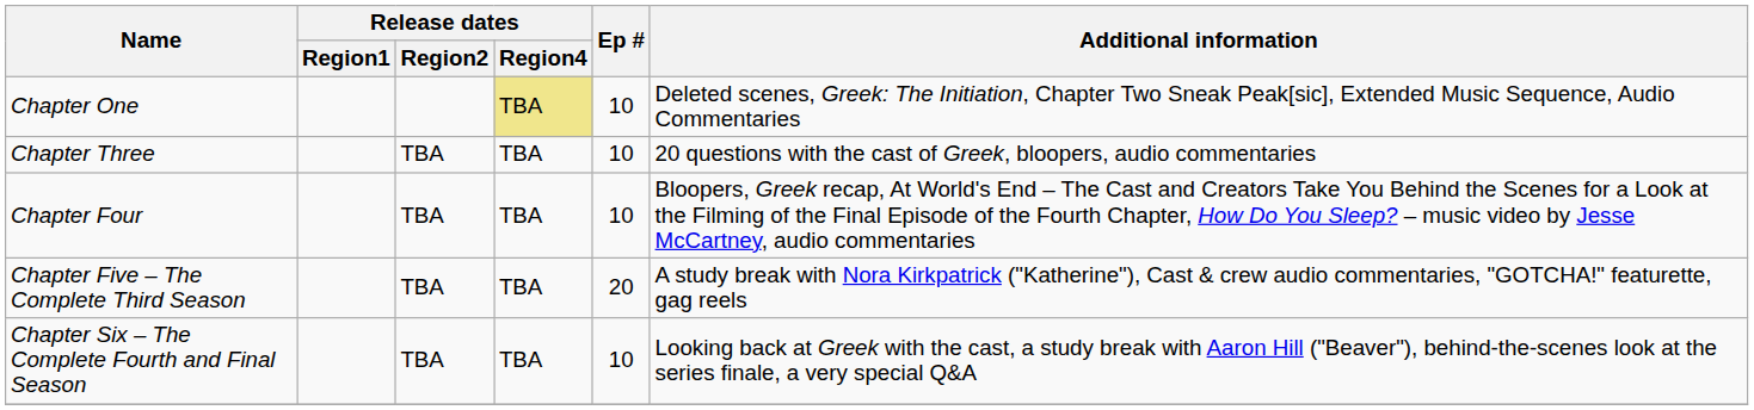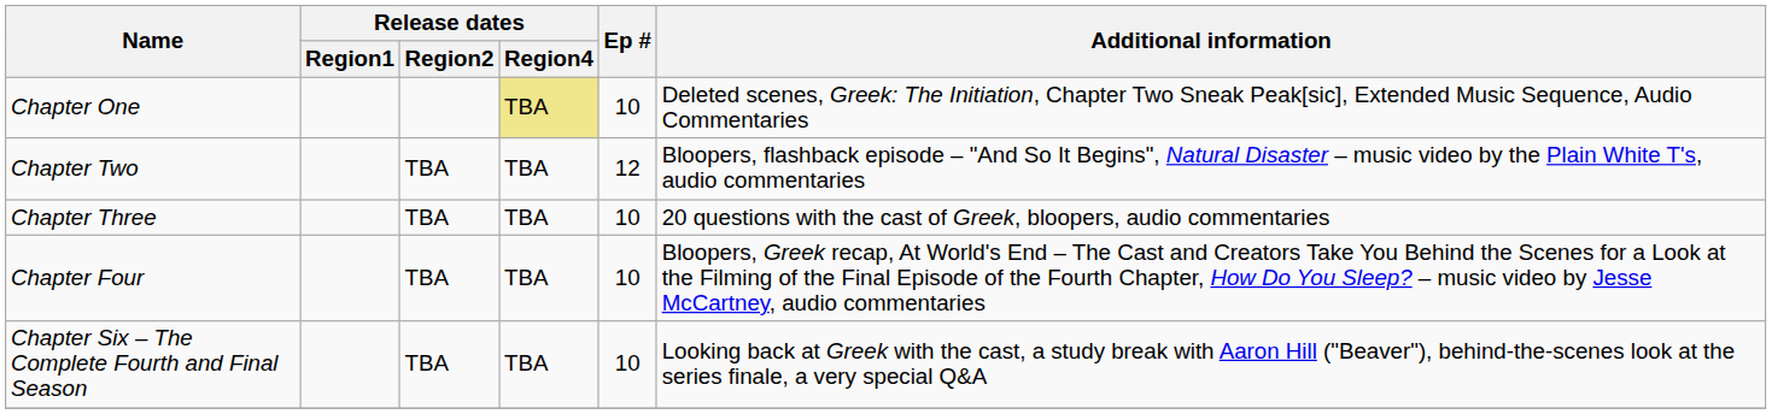 <table class="wikitable">
 <tr>
 <th rowspan="2">Name</th>
 <th colspan="3">Release dates</th>
 <th rowspan="2">Ep #</th>
 <th rowspan="2">Additional information</th>
 </tr>
 <tr>
 <th>Region1</th>
 <th>Region2</th>
 <th>Region4</th>
 </tr>
 <tr>
 <td><em>Chapter One</em></td>
 <td></td>
 <td></td>
 <td style="background: khaki;">TBA</td>
 <td style="text-align:center;">10</td>
 <td>Deleted scenes, <em>Greek: The Initiation</em>, Chapter Two Sneak Peak[sic], Extended Music Sequence, Audio Commentaries</td>
 </tr>
 <tr>
+<td><em>Chapter Two</em></td>
+<td></td>
+<td>TBA</td>
+<td>TBA</td>
+<td style="text-align:center;">12</td>
+<td>Bloopers, flashback episode – "And So It Begins", <em><a href='#'>Natural Disaster</a></em> – music video by the <a href='#'>Plain White T's</a>, audio commentaries</td>
+</tr>
+<tr>
 <td><em>Chapter Three</em></td>
 <td></td>
 <td>TBA</td>
 <td>TBA</td>
 <td style="text-align:center;">10</td>
 <td>20 questions with the cast of <em>Greek</em>, bloopers, audio commentaries</td>
 </tr>
 <tr>
 <td><em>Chapter Four</em></td>
 <td></td>
 <td>TBA</td>
 <td>TBA</td>
 <td style="text-align:center;">10</td>
 <td>Bloopers, <em>Greek</em> recap, At World's End – The Cast and Creators Take You Behind the Scenes for a Look at the Filming of the Final Episode of the Fourth Chapter, <em><a href='#'>How Do You Sleep?</a></em> – music video by <a href='#'>Jesse McCartney</a>, audio commentaries</td>
 </tr>
 <tr>
-<td><em>Chapter Five – The Complete Third Season</em></td>
-<td></td>
-<td>TBA</td>
-<td>TBA</td>
-<td style="text-align:center;">20</td>
-<td>A study break with <a href='#'>Nora Kirkpatrick</a> ("Katherine"), Cast & crew audio commentaries, "GOTCHA!" featurette, gag reels</td>
-</tr>
-<tr>
 <td><em>Chapter Six – The Complete Fourth and Final Season</em></td>
 <td></td>
 <td>TBA</td>
 <td>TBA</td>
 <td style="text-align:center;">10</td>
 <td>Looking back at <em>Greek</em> with the cast, a study break with <a href='#'>Aaron Hill</a> ("Beaver"), behind-the-scenes look at the series finale, a very special Q&A</td>
 </tr>
 <tr>
 </tr>
 </table>
